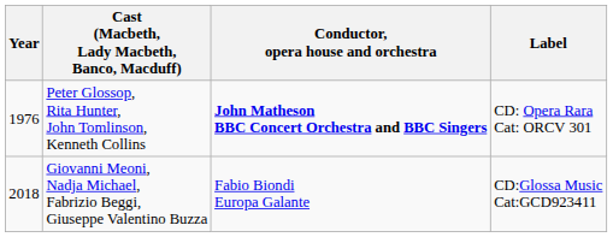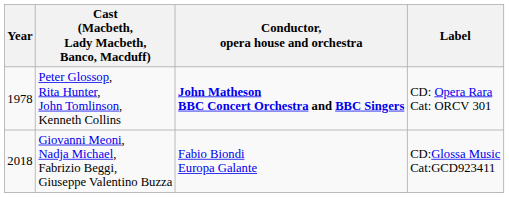 <table class="wikitable">
 <tr>
 <th>Year</th>
 <th>Cast<br>(Macbeth,<br>Lady Macbeth,<br>Banco, Macduff)</th>
 <th>Conductor,<br>opera house and orchestra</th>
 <th>Label</th>
 </tr>
 <tr>
-<td>1976</td>
+<td>1978</td>
 <td><a href='#'>Peter Glossop</a>,<br><a href='#'>Rita Hunter</a>,<br><a href='#'>John Tomlinson</a>,<br>Kenneth Collins</td>
 <td><strong><a href='#'>John Matheson</a><br><a href='#'>BBC Concert Orchestra</a> and <a href='#'>BBC Singers</a></strong></td>
 <td>CD: <a href='#'>Opera Rara</a><br>Cat: ORCV 301</td>
 </tr>
 <tr>
 <td>2018</td>
 <td><a href='#'>Giovanni Meoni</a>,<br><a href='#'>Nadja Michael</a>,<br>Fabrizio Beggi,<br>Giuseppe Valentino Buzza</td>
 <td><a href='#'>Fabio Biondi</a><br><a href='#'>Europa Galante</a></td>
 <td>CD:<a href='#'>Glossa Music</a><br>Cat:GCD923411</td>
 </tr>
 </table>
